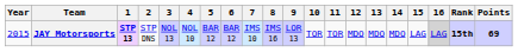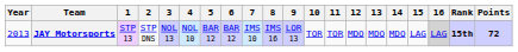 <table class="wikitable" style="text-align:center; font-size:90%">
 <tr>
 <th>Year</th>
 <th>Team</th>
 <th>1</th>
 <th>2</th>
 <th>3</th>
 <th>4</th>
 <th>5</th>
 <th>6</th>
 <th>7</th>
 <th>8</th>
 <th>9</th>
 <th>10</th>
 <th>11</th>
 <th>12</th>
 <th>13</th>
 <th>14</th>
 <th>15</th>
 <th>16</th>
 <th>Rank</th>
 <th>Points</th>
 </tr>
 <tr>
-<td><a href='#'>2015</a></td>
+<td><a href='#'>2013</a></td>
 <th><a href='#'>JAY Motorsports</a></th>
-<td style="background:#EFCFFF;"><strong><a href='#'>STP</a><br><small>13</small></strong></td>
+<td style="background:#EFCFFF;"><a href='#'>STP</a><br><small>13</small></td>
 <td><a href='#'>STP</a><br><small>DNS</small></td>
 <td style="background:#CFCFFF;"><a href='#'>NOL</a><br><small>13</small></td>
 <td style="background:#CFEAFF;"><a href='#'>NOL</a><br><small>10</small></td>
 <td style="background:#CFCFFF;"><a href='#'>BAR</a><br><small>12</small></td>
 <td style="background:#CFCFFF;"><a href='#'>BAR</a><br><small>12</small></td>
 <td style="background:#CFEAFF;"><a href='#'>IMS</a><br><small>10</small></td>
 <td style="background:#CFCFFF;"><a href='#'>IMS</a><br><small>16</small></td>
 <td style="background:#CFCFFF;"><a href='#'>LOR</a><br><small>13</small></td>
 <td><a href='#'>TOR</a><br><small> </small></td>
 <td><a href='#'>TOR</a><br><small> </small></td>
 <td><a href='#'>MDO</a><br><small> </small></td>
 <td><a href='#'>MDO</a><br><small> </small></td>
 <td><a href='#'>MDO</a><br><small> </small></td>
 <td><a href='#'>LAG</a><br><small> </small></td>
 <td style="background: lightgrey;"><a href='#'>LAG</a><br><small> </small></td>
 <td style="background:#CFCFFF;"><strong>15th</strong></td>
-<td style="background:#CFCFFF;"><strong>69</strong></td>
+<td style="background:#CFCFFF;"><strong>72</strong></td>
 </tr>
 </table>
